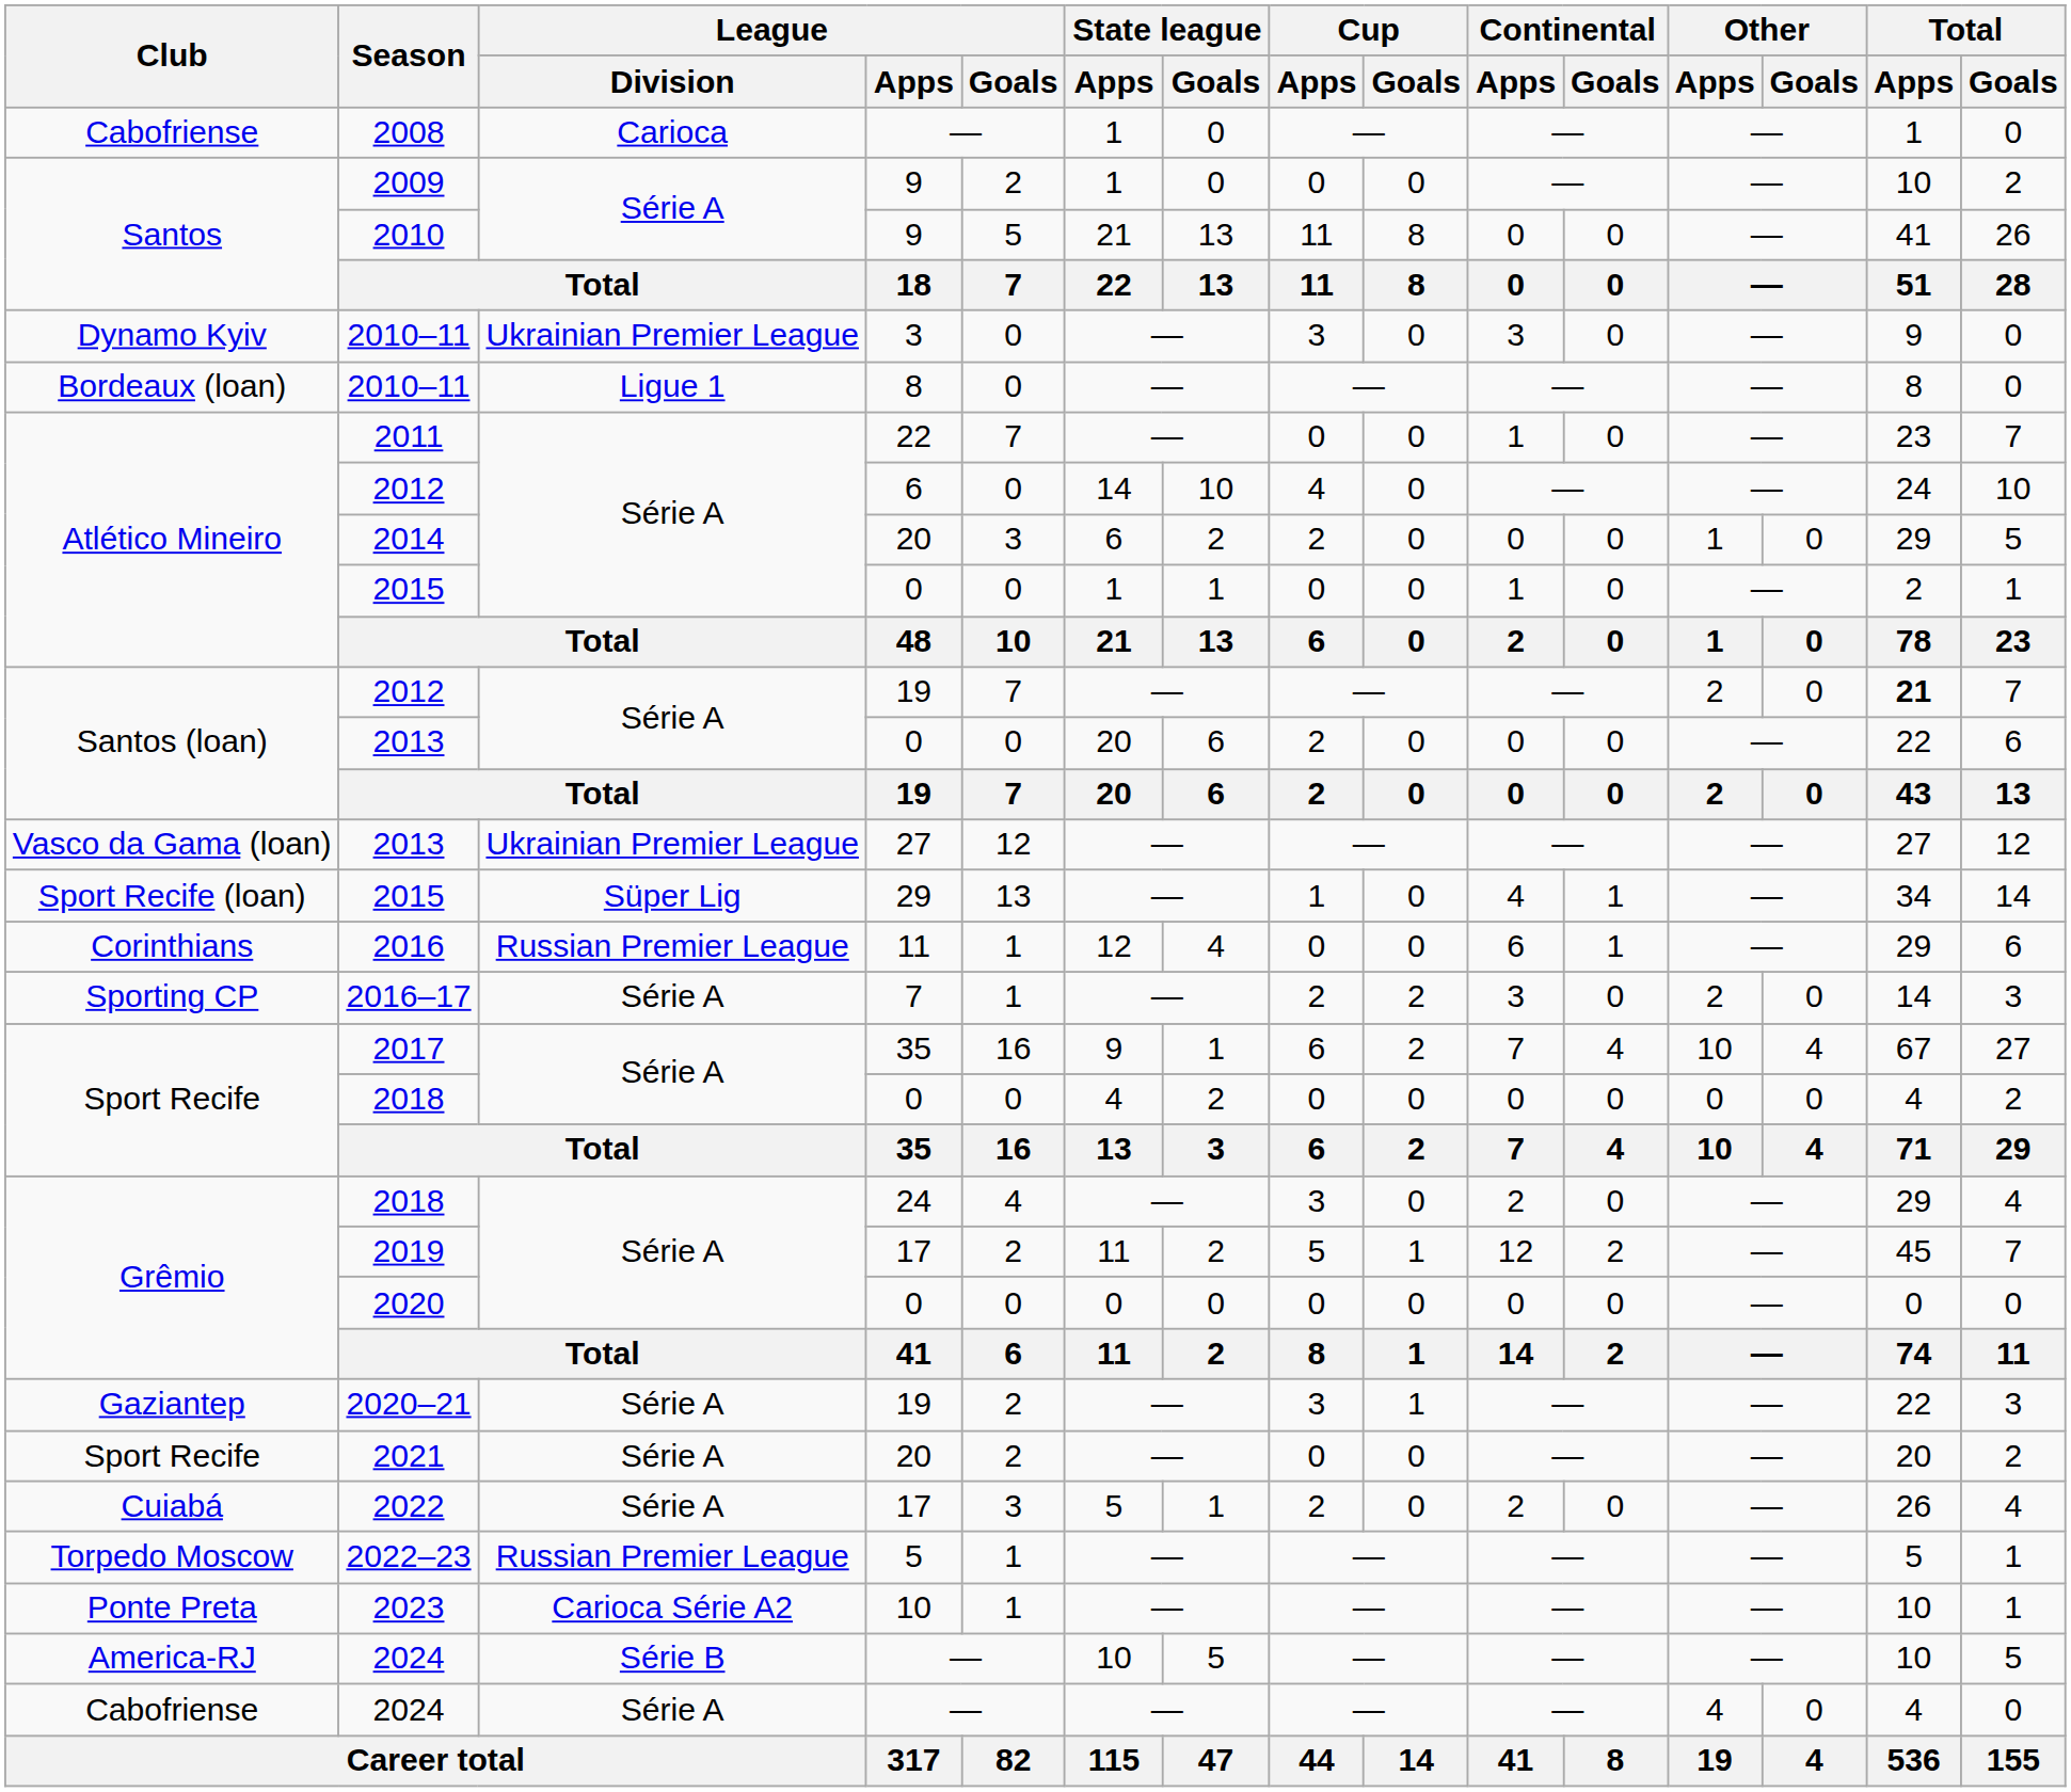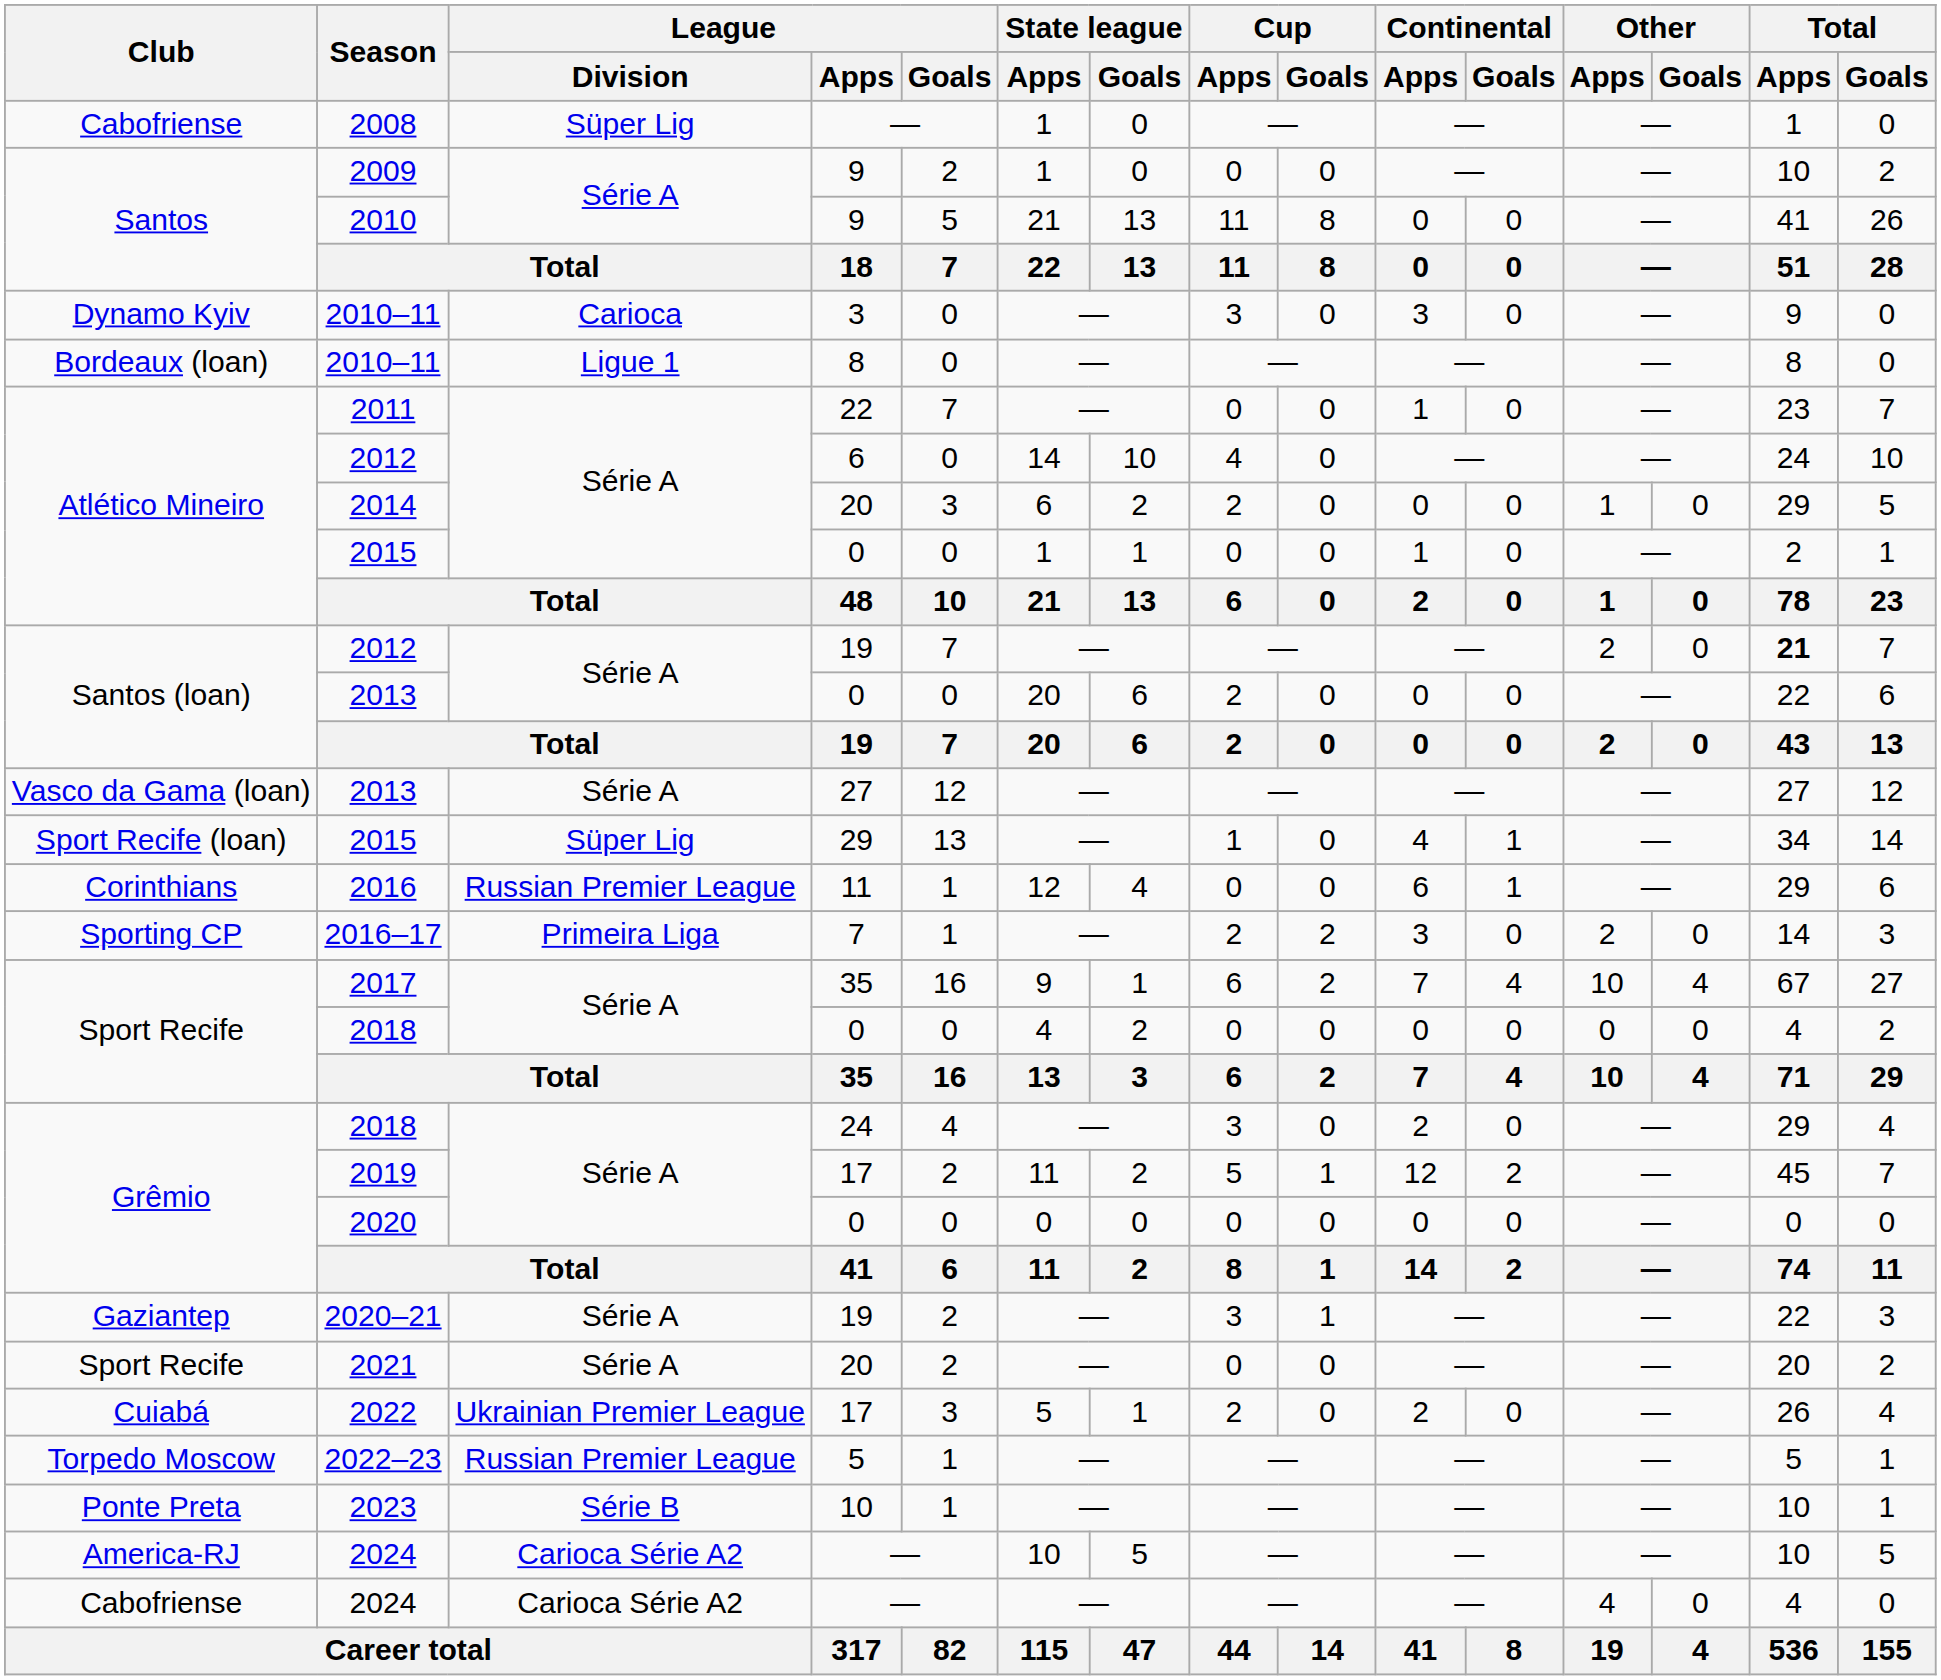 <table class="wikitable" style="text-align: center;font-size:100%">
 <tr>
 <th rowspan="2">Club</th>
 <th rowspan="2">Season</th>
 <th colspan="3">League</th>
 <th colspan="2">State league</th>
 <th colspan="2">Cup</th>
 <th colspan="2">Continental</th>
 <th colspan="2">Other</th>
 <th colspan="2">Total</th>
 </tr>
 <tr>
 <th>Division</th>
 <th>Apps</th>
 <th>Goals</th>
 <th>Apps</th>
 <th>Goals</th>
 <th>Apps</th>
 <th>Goals</th>
 <th>Apps</th>
 <th>Goals</th>
 <th>Apps</th>
 <th>Goals</th>
 <th>Apps</th>
 <th>Goals</th>
 </tr>
 <tr>
 <td><a href='#'>Cabofriense</a></td>
 <td><a href='#'>2008</a></td>
-<td><a href='#'>Carioca</a></td>
+<td><a href='#'>Süper Lig</a></td>
 <td colspan="2">—</td>
 <td>1</td>
 <td>0</td>
 <td colspan="2">—</td>
 <td colspan="2">—</td>
 <td colspan="2">—</td>
 <td>1</td>
 <td>0</td>
 </tr>
 <tr>
 <td rowspan="3"><a href='#'>Santos</a></td>
 <td><a href='#'>2009</a></td>
 <td rowspan="2"><a href='#'>Série A</a></td>
 <td>9</td>
 <td>2</td>
 <td>1</td>
 <td>0</td>
 <td>0</td>
 <td>0</td>
 <td colspan="2">—</td>
 <td colspan="2">—</td>
 <td>10</td>
 <td>2</td>
 </tr>
 <tr>
 <td><a href='#'>2010</a></td>
 <td>9</td>
 <td>5</td>
 <td>21</td>
 <td>13</td>
 <td>11</td>
 <td>8</td>
 <td>0</td>
 <td>0</td>
 <td colspan="2">—</td>
 <td>41</td>
 <td>26</td>
 </tr>
 <tr>
 <th colspan="2">Total</th>
 <th>18</th>
 <th>7</th>
 <th>22</th>
 <th>13</th>
 <th>11</th>
 <th>8</th>
 <th>0</th>
 <th>0</th>
 <th colspan="2">—</th>
 <th>51</th>
 <th>28</th>
 </tr>
 <tr>
 <td><a href='#'>Dynamo Kyiv</a></td>
 <td><a href='#'>2010–11</a></td>
-<td><a href='#'>Ukrainian Premier League</a></td>
+<td><a href='#'>Carioca</a></td>
 <td>3</td>
 <td>0</td>
 <td colspan="2">—</td>
 <td>3</td>
 <td>0</td>
 <td>3</td>
 <td>0</td>
 <td colspan="2">—</td>
 <td>9</td>
 <td>0</td>
 </tr>
 <tr>
 <td><a href='#'>Bordeaux</a> (loan)</td>
 <td><a href='#'>2010–11</a></td>
 <td><a href='#'>Ligue 1</a></td>
 <td>8</td>
 <td>0</td>
 <td colspan="2">—</td>
 <td colspan="2">—</td>
 <td colspan="2">—</td>
 <td colspan="2">—</td>
 <td>8</td>
 <td>0</td>
 </tr>
 <tr>
 <td rowspan="5"><a href='#'>Atlético Mineiro</a></td>
 <td><a href='#'>2011</a></td>
 <td rowspan="4">Série A</td>
 <td>22</td>
 <td>7</td>
 <td colspan="2">—</td>
 <td>0</td>
 <td>0</td>
 <td>1</td>
 <td>0</td>
 <td colspan="2">—</td>
 <td>23</td>
 <td>7</td>
 </tr>
 <tr>
 <td><a href='#'>2012</a></td>
 <td>6</td>
 <td>0</td>
 <td>14</td>
 <td>10</td>
 <td>4</td>
 <td>0</td>
 <td colspan="2">—</td>
 <td colspan="2">—</td>
 <td>24</td>
 <td>10</td>
 </tr>
 <tr>
 <td><a href='#'>2014</a></td>
 <td>20</td>
 <td>3</td>
 <td>6</td>
 <td>2</td>
 <td>2</td>
 <td>0</td>
 <td>0</td>
 <td>0</td>
 <td>1</td>
 <td>0</td>
 <td>29</td>
 <td>5</td>
 </tr>
 <tr>
 <td><a href='#'>2015</a></td>
 <td>0</td>
 <td>0</td>
 <td>1</td>
 <td>1</td>
 <td>0</td>
 <td>0</td>
 <td>1</td>
 <td>0</td>
 <td colspan="2">—</td>
 <td>2</td>
 <td>1</td>
 </tr>
 <tr>
 <th colspan="2">Total</th>
 <th>48</th>
 <th>10</th>
 <th>21</th>
 <th>13</th>
 <th>6</th>
 <th>0</th>
 <th>2</th>
 <th>0</th>
 <th>1</th>
 <th>0</th>
 <th>78</th>
 <th>23</th>
 </tr>
 <tr>
 <td rowspan="3">Santos (loan)</td>
 <td><a href='#'>2012</a></td>
 <td rowspan="2">Série A</td>
 <td>19</td>
 <td>7</td>
 <td colspan="2">—</td>
 <td colspan="2">—</td>
 <td colspan="2">—</td>
 <td>2</td>
 <td>0</td>
 <td><strong>21</strong></td>
 <td>7</td>
 </tr>
 <tr>
 <td><a href='#'>2013</a></td>
 <td>0</td>
 <td>0</td>
 <td>20</td>
 <td>6</td>
 <td>2</td>
 <td>0</td>
 <td>0</td>
 <td>0</td>
 <td colspan="2">—</td>
 <td>22</td>
 <td>6</td>
 </tr>
 <tr>
 <th colspan="2">Total</th>
 <th>19</th>
 <th>7</th>
 <th>20</th>
 <th>6</th>
 <th>2</th>
 <th>0</th>
 <th>0</th>
 <th>0</th>
 <th>2</th>
 <th>0</th>
 <th>43</th>
 <th>13</th>
 </tr>
 <tr>
 <td><a href='#'>Vasco da Gama</a> (loan)</td>
 <td><a href='#'>2013</a></td>
-<td><a href='#'>Ukrainian Premier League</a></td>
+<td>Série A</td>
 <td>27</td>
 <td>12</td>
 <td colspan="2">—</td>
 <td colspan="2">—</td>
 <td colspan="2">—</td>
 <td colspan="2">—</td>
 <td>27</td>
 <td>12</td>
 </tr>
 <tr>
 <td><a href='#'>Sport Recife</a> (loan)</td>
 <td><a href='#'>2015</a></td>
 <td><a href='#'>Süper Lig</a></td>
 <td>29</td>
 <td>13</td>
 <td colspan="2">—</td>
 <td>1</td>
 <td>0</td>
 <td>4</td>
 <td>1</td>
 <td colspan="2">—</td>
 <td>34</td>
 <td>14</td>
 </tr>
 <tr>
 <td><a href='#'>Corinthians</a></td>
 <td><a href='#'>2016</a></td>
 <td><a href='#'>Russian Premier League</a></td>
 <td>11</td>
 <td>1</td>
 <td>12</td>
 <td>4</td>
 <td>0</td>
 <td>0</td>
 <td>6</td>
 <td>1</td>
 <td colspan="2">—</td>
 <td>29</td>
 <td>6</td>
 </tr>
 <tr>
 <td><a href='#'>Sporting CP</a></td>
 <td><a href='#'>2016–17</a></td>
-<td>Série A</td>
+<td><a href='#'>Primeira Liga</a></td>
 <td>7</td>
 <td>1</td>
 <td colspan="2">—</td>
 <td>2</td>
 <td>2</td>
 <td>3</td>
 <td>0</td>
 <td>2</td>
 <td>0</td>
 <td>14</td>
 <td>3</td>
 </tr>
 <tr>
 <td rowspan="3">Sport Recife</td>
 <td><a href='#'>2017</a></td>
 <td rowspan="2">Série A</td>
 <td>35</td>
 <td>16</td>
 <td>9</td>
 <td>1</td>
 <td>6</td>
 <td>2</td>
 <td>7</td>
 <td>4</td>
 <td>10</td>
 <td>4</td>
 <td>67</td>
 <td>27</td>
 </tr>
 <tr>
 <td><a href='#'>2018</a></td>
 <td>0</td>
 <td>0</td>
 <td>4</td>
 <td>2</td>
 <td>0</td>
 <td>0</td>
 <td>0</td>
 <td>0</td>
 <td>0</td>
 <td>0</td>
 <td>4</td>
 <td>2</td>
 </tr>
 <tr>
 <th colspan="2">Total</th>
 <th>35</th>
 <th>16</th>
 <th>13</th>
 <th>3</th>
 <th>6</th>
 <th>2</th>
 <th>7</th>
 <th>4</th>
 <th>10</th>
 <th>4</th>
 <th>71</th>
 <th>29</th>
 </tr>
 <tr>
 <td rowspan="4"><a href='#'>Grêmio</a></td>
 <td><a href='#'>2018</a></td>
 <td rowspan="3">Série A</td>
 <td>24</td>
 <td>4</td>
 <td colspan="2">—</td>
 <td>3</td>
 <td>0</td>
 <td>2</td>
 <td>0</td>
 <td colspan="2">—</td>
 <td>29</td>
 <td>4</td>
 </tr>
 <tr>
 <td><a href='#'>2019</a></td>
 <td>17</td>
 <td>2</td>
 <td>11</td>
 <td>2</td>
 <td>5</td>
 <td>1</td>
 <td>12</td>
 <td>2</td>
 <td colspan="2">—</td>
 <td>45</td>
 <td>7</td>
 </tr>
 <tr>
 <td><a href='#'>2020</a></td>
 <td>0</td>
 <td>0</td>
 <td>0</td>
 <td>0</td>
 <td>0</td>
 <td>0</td>
 <td>0</td>
 <td>0</td>
 <td colspan="2">—</td>
 <td>0</td>
 <td>0</td>
 </tr>
 <tr>
 <th colspan="2">Total</th>
 <th>41</th>
 <th>6</th>
 <th>11</th>
 <th>2</th>
 <th>8</th>
 <th>1</th>
 <th>14</th>
 <th>2</th>
 <th colspan="2">—</th>
 <th>74</th>
 <th>11</th>
 </tr>
 <tr>
 <td><a href='#'>Gaziantep</a></td>
 <td><a href='#'>2020–21</a></td>
 <td>Série A</td>
 <td>19</td>
 <td>2</td>
 <td colspan="2">—</td>
 <td>3</td>
 <td>1</td>
 <td colspan="2">—</td>
 <td colspan="2">—</td>
 <td>22</td>
 <td>3</td>
 </tr>
 <tr>
 <td>Sport Recife</td>
 <td><a href='#'>2021</a></td>
 <td>Série A</td>
 <td>20</td>
 <td>2</td>
 <td colspan="2">—</td>
 <td>0</td>
 <td>0</td>
 <td colspan="2">—</td>
 <td colspan="2">—</td>
 <td>20</td>
 <td>2</td>
 </tr>
 <tr>
 <td><a href='#'>Cuiabá</a></td>
 <td><a href='#'>2022</a></td>
-<td>Série A</td>
+<td><a href='#'>Ukrainian Premier League</a></td>
 <td>17</td>
 <td>3</td>
 <td>5</td>
 <td>1</td>
 <td>2</td>
 <td>0</td>
 <td>2</td>
 <td>0</td>
 <td colspan="2">—</td>
 <td>26</td>
 <td>4</td>
 </tr>
 <tr>
 <td><a href='#'>Torpedo Moscow</a></td>
 <td><a href='#'>2022–23</a></td>
 <td><a href='#'>Russian Premier League</a></td>
 <td>5</td>
 <td>1</td>
 <td colspan="2">—</td>
 <td colspan="2">—</td>
 <td colspan="2">—</td>
 <td colspan="2">—</td>
 <td>5</td>
 <td>1</td>
 </tr>
 <tr>
 <td><a href='#'>Ponte Preta</a></td>
 <td><a href='#'>2023</a></td>
-<td><a href='#'>Carioca Série A2</a></td>
+<td><a href='#'>Série B</a></td>
 <td>10</td>
 <td>1</td>
 <td colspan="2">—</td>
 <td colspan="2">—</td>
 <td colspan="2">—</td>
 <td colspan="2">—</td>
 <td>10</td>
 <td>1</td>
 </tr>
 <tr>
 <td><a href='#'>America-RJ</a></td>
 <td><a href='#'>2024</a></td>
-<td><a href='#'>Série B</a></td>
+<td><a href='#'>Carioca Série A2</a></td>
 <td colspan="2">—</td>
 <td>10</td>
 <td>5</td>
 <td colspan="2">—</td>
 <td colspan="2">—</td>
 <td colspan="2">—</td>
 <td>10</td>
 <td>5</td>
 </tr>
 <tr>
 <td>Cabofriense</td>
 <td>2024</td>
-<td>Série A</td>
+<td>Carioca Série A2</td>
 <td colspan="2">—</td>
 <td colspan="2">—</td>
 <td colspan="2">—</td>
 <td colspan="2">—</td>
 <td>4</td>
 <td>0</td>
 <td>4</td>
 <td>0</td>
 </tr>
 <tr>
 <th colspan="3"><strong>Career total</strong></th>
 <th>317</th>
 <th>82</th>
 <th>115</th>
 <th>47</th>
 <th>44</th>
 <th>14</th>
 <th>41</th>
 <th>8</th>
 <th>19</th>
 <th>4</th>
 <th>536</th>
 <th>155</th>
 </tr>
 </table>
